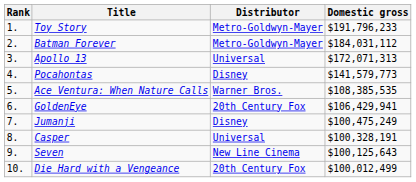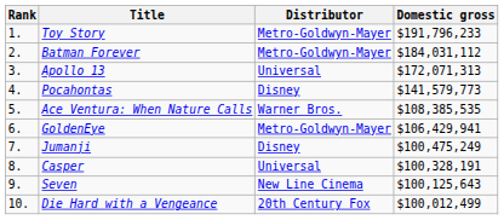 <table class="wikitable sortable" style="margin:auto; margin:auto;">
 <tr>
 <th>Rank</th>
 <th>Title</th>
 <th>Distributor</th>
 <th>Domestic gross</th>
 </tr>
 <tr>
 <td>1.</td>
 <td><em><a href='#'>Toy Story</a></em></td>
 <td><a href='#'>Metro-Goldwyn-Mayer</a></td>
 <td>$191,796,233</td>
 </tr>
 <tr>
 <td>2.</td>
 <td><em><a href='#'>Batman Forever</a></em></td>
 <td><a href='#'>Metro-Goldwyn-Mayer</a></td>
 <td>$184,031,112</td>
 </tr>
 <tr>
 <td>3.</td>
 <td><em><a href='#'>Apollo 13</a></em></td>
 <td><a href='#'>Universal</a></td>
 <td>$172,071,313</td>
 </tr>
 <tr>
 <td>4.</td>
 <td><em><a href='#'>Pocahontas</a></em></td>
 <td><a href='#'>Disney</a></td>
 <td>$141,579,773</td>
 </tr>
 <tr>
 <td>5.</td>
 <td><em><a href='#'>Ace Ventura: When Nature Calls</a></em></td>
 <td><a href='#'>Warner Bros.</a></td>
 <td>$108,385,535</td>
 </tr>
 <tr>
 <td>6.</td>
 <td><em><a href='#'>GoldenEye</a></em></td>
-<td><a href='#'>20th Century Fox</a></td>
+<td><a href='#'>Metro-Goldwyn-Mayer</a></td>
 <td>$106,429,941</td>
 </tr>
 <tr>
 <td>7.</td>
 <td><em><a href='#'>Jumanji</a></em></td>
 <td><a href='#'>Disney</a></td>
 <td>$100,475,249</td>
 </tr>
 <tr>
 <td>8.</td>
 <td><em><a href='#'>Casper</a></em></td>
 <td><a href='#'>Universal</a></td>
 <td>$100,328,191</td>
 </tr>
 <tr>
 <td>9.</td>
 <td><em><a href='#'>Seven</a></em></td>
 <td><a href='#'>New Line Cinema</a></td>
 <td>$100,125,643</td>
 </tr>
 <tr>
 <td>10.</td>
 <td><em><a href='#'>Die Hard with a Vengeance</a></em></td>
 <td><a href='#'>20th Century Fox</a></td>
 <td>$100,012,499</td>
 </tr>
 </table>
